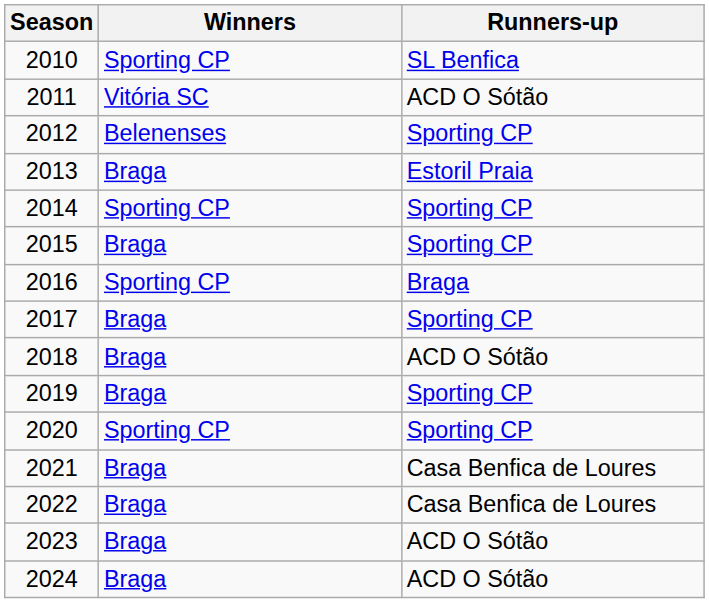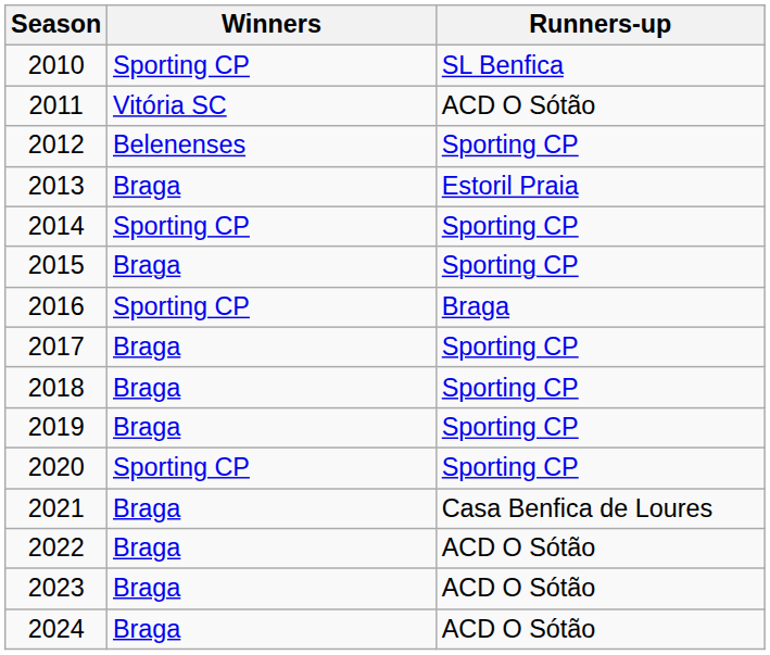 <table class="wikitable" style="text-align:center:1em;float:center">
 <tr>
 <th width="45">Season</th>
 <th width="200">Winners</th>
 <th width="200">Runners-up</th>
 </tr>
 <tr>
 <td align="center">2010</td>
 <td><a href='#'>Sporting CP</a></td>
 <td><a href='#'>SL Benfica</a></td>
 </tr>
 <tr>
 <td align="center">2011</td>
 <td><a href='#'>Vitória SC</a></td>
 <td>ACD O Sótão</td>
 </tr>
 <tr>
 <td align="center">2012</td>
 <td><a href='#'>Belenenses</a></td>
 <td><a href='#'>Sporting CP</a></td>
 </tr>
 <tr>
 <td align="center">2013</td>
 <td><a href='#'>Braga</a></td>
 <td><a href='#'>Estoril Praia</a></td>
 </tr>
 <tr>
 <td align="center">2014</td>
 <td><a href='#'>Sporting CP</a></td>
 <td><a href='#'>Sporting CP</a></td>
 </tr>
 <tr>
 <td align="center">2015</td>
 <td><a href='#'>Braga</a></td>
 <td><a href='#'>Sporting CP</a></td>
 </tr>
 <tr>
 <td align="center">2016</td>
 <td><a href='#'>Sporting CP</a></td>
 <td><a href='#'>Braga</a></td>
 </tr>
 <tr>
 <td align="center">2017</td>
 <td><a href='#'>Braga</a></td>
 <td><a href='#'>Sporting CP</a></td>
 </tr>
 <tr>
 <td align="center">2018</td>
 <td><a href='#'>Braga</a></td>
-<td>ACD O Sótão</td>
+<td><a href='#'>Sporting CP</a></td>
 </tr>
 <tr>
 <td align="center">2019</td>
 <td><a href='#'>Braga</a></td>
 <td><a href='#'>Sporting CP</a></td>
 </tr>
 <tr>
 <td align="center">2020</td>
 <td><a href='#'>Sporting CP</a></td>
 <td><a href='#'>Sporting CP</a></td>
 </tr>
 <tr>
 <td align="center">2021</td>
 <td><a href='#'>Braga</a></td>
 <td>Casa Benfica de Loures</td>
 </tr>
 <tr>
 <td align="center">2022</td>
 <td><a href='#'>Braga</a></td>
-<td>Casa Benfica de Loures</td>
+<td>ACD O Sótão</td>
 </tr>
 <tr>
 <td align="center">2023</td>
 <td><a href='#'>Braga</a></td>
 <td>ACD O Sótão</td>
 </tr>
 <tr>
 <td align="center">2024</td>
 <td><a href='#'>Braga</a></td>
 <td>ACD O Sótão</td>
 </tr>
 </table>
